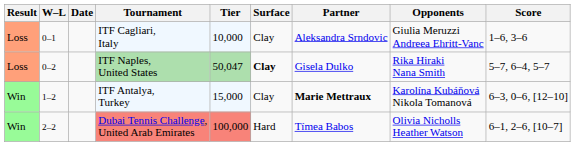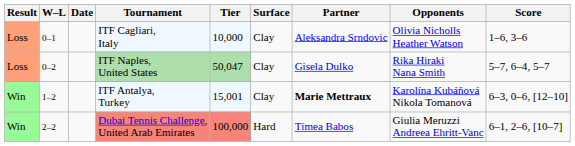 <table class="sortable wikitable nowrap">
 <tr>
 <th>Result</th>
 <th class="unsortable">W–L</th>
 <th>Date</th>
 <th>Tournament</th>
 <th>Tier</th>
 <th>Surface</th>
 <th>Partner</th>
 <th>Opponents</th>
 <th class="unsortable">Score</th>
 </tr>
 <tr>
 <td bgcolor=FFA07A>Loss</td>
 <td><small>0–1</small></td>
 <td></td>
 <td style="background:#f0f8ff;">ITF Cagliari, <br> Italy</td>
 <td style="background:#f0f8ff;">10,000</td>
 <td>Clay</td>
 <td> <a href='#'>Aleksandra Srndovic</a></td>
-<td> Giulia Meruzzi <br>  <a href='#'>Andreea Ehritt-Vanc</a></td>
+<td> <a href='#'>Olivia Nicholls</a> <br>  <a href='#'>Heather Watson</a></td>
 <td>1–6, 3–6</td>
 </tr>
 <tr>
 <td bgcolor=FFA07A>Loss</td>
 <td><small>0–2</small></td>
 <td></td>
 <td style="background:#addfad;">ITF Naples, <br> United States</td>
 <td style="background:#addfad;">50,047</td>
-<td><strong>Clay</strong></td>
+<td>Clay</td>
 <td> <a href='#'>Gisela Dulko</a></td>
 <td> <a href='#'>Rika Hiraki</a> <br>  <a href='#'>Nana Smith</a></td>
 <td>5–7, 6–4, 5–7</td>
 </tr>
 <tr>
 <td bgcolor=98FB98>Win</td>
 <td><small>1–2</small></td>
 <td></td>
 <td style="background:#f0f8ff;">ITF Antalya, <br> Turkey</td>
-<td style="background:#f0f8ff;">15,000</td>
+<td style="background:#f0f8ff;">15,001</td>
 <td>Clay</td>
 <td><strong> Marie Mettraux</strong></td>
 <td> <a href='#'>Karolína Kubáňová</a> <br>  Nikola Tomanová</td>
 <td>6–3, 0–6, [12–10]</td>
 </tr>
 <tr>
 <td bgcolor=98FB98>Win</td>
 <td><small>2–2</small></td>
 <td><a href='#'></a></td>
 <td style="background:#f88379;"><a href='#'>Dubai Tennis Challenge</a>, <br> United Arab Emirates</td>
 <td style="background:#f88379;">100,000</td>
 <td>Hard</td>
 <td> <a href='#'>Tímea Babos</a></td>
-<td> <a href='#'>Olivia Nicholls</a> <br>  <a href='#'>Heather Watson</a></td>
+<td> Giulia Meruzzi <br>  <a href='#'>Andreea Ehritt-Vanc</a></td>
 <td>6–1, 2–6, [10–7]</td>
 </tr>
 </table>
